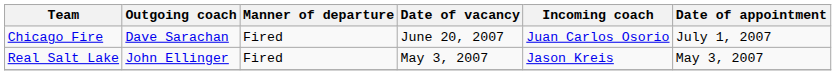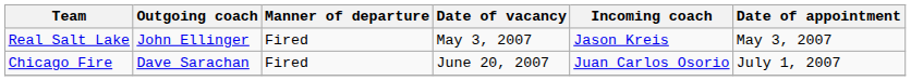 <table class="wikitable sortable">
 <tr>
 <th>Team</th>
 <th>Outgoing coach</th>
 <th>Manner of departure</th>
 <th>Date of vacancy</th>
 <th>Incoming coach</th>
 <th>Date of appointment</th>
 </tr>
 <tr>
+<td><a href='#'>Real Salt Lake</a></td>
+<td> <a href='#'>John Ellinger</a></td>
+<td>Fired</td>
+<td>May 3, 2007</td>
+<td> <a href='#'>Jason Kreis</a></td>
+<td>May 3, 2007</td>
+</tr>
+<tr>
 <td><a href='#'>Chicago Fire</a></td>
 <td> <a href='#'>Dave Sarachan</a></td>
 <td>Fired</td>
 <td>June 20, 2007</td>
 <td> <a href='#'>Juan Carlos Osorio</a></td>
 <td>July 1, 2007</td>
 </tr>
 <tr>
-<td><a href='#'>Real Salt Lake</a></td>
-<td> <a href='#'>John Ellinger</a></td>
-<td>Fired</td>
-<td>May 3, 2007</td>
-<td> <a href='#'>Jason Kreis</a></td>
-<td>May 3, 2007</td>
-</tr>
-<tr>
 </tr>
 </table>
